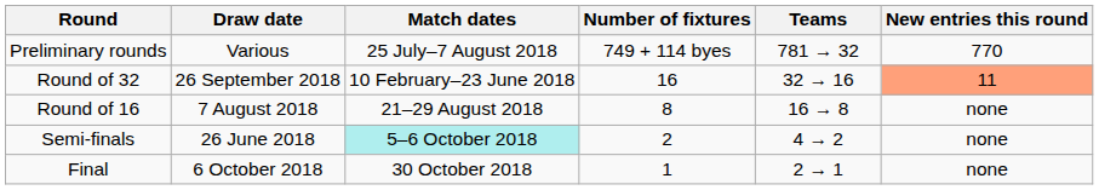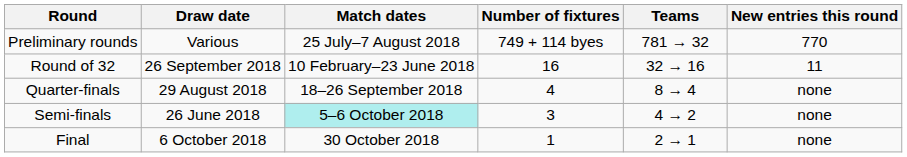 <table class="wikitable" style="text-align:center">
 <tr>
 <th>Round</th>
 <th>Draw date</th>
 <th>Match dates</th>
 <th>Number of fixtures</th>
 <th style="width:100px;">Teams</th>
 <th>New entries this round</th>
 </tr>
 <tr>
 <td>Preliminary rounds</td>
 <td>Various</td>
 <td>25 July–7 August 2018</td>
 <td>749 + 114 byes</td>
 <td>781 → 32</td>
 <td>770</td>
 </tr>
 <tr>
 <td>Round of 32</td>
 <td>26 September 2018</td>
 <td>10 February–23 June 2018</td>
 <td>16</td>
 <td>32 → 16</td>
-<td style="background: lightsalmon;">11</td>
+<td>11</td>
 </tr>
 <tr>
-<td>Round of 16</td>
-<td>7 August 2018</td>
-<td>21–29 August 2018</td>
-<td>8</td>
-<td>16 → 8</td>
+<td>Quarter-finals</td>
+<td>29 August 2018</td>
+<td>18–26 September 2018</td>
+<td>4</td>
+<td>8 → 4</td>
 <td>none</td>
 </tr>
 <tr>
 <td>Semi-finals</td>
 <td>26 June 2018</td>
 <td style="background: paleturquoise;">5–6 October 2018</td>
-<td>2</td>
+<td>3</td>
 <td>4 → 2</td>
 <td>none</td>
 </tr>
 <tr>
 <td>Final</td>
 <td>6 October 2018</td>
 <td>30 October 2018</td>
 <td>1</td>
 <td>2 → 1</td>
 <td>none</td>
 </tr>
 </table>
